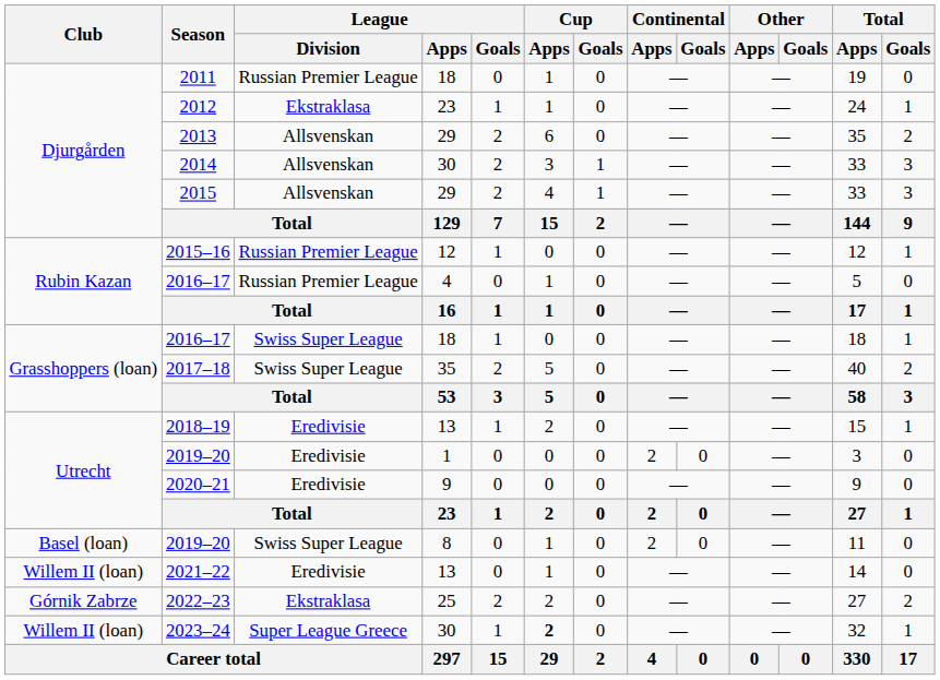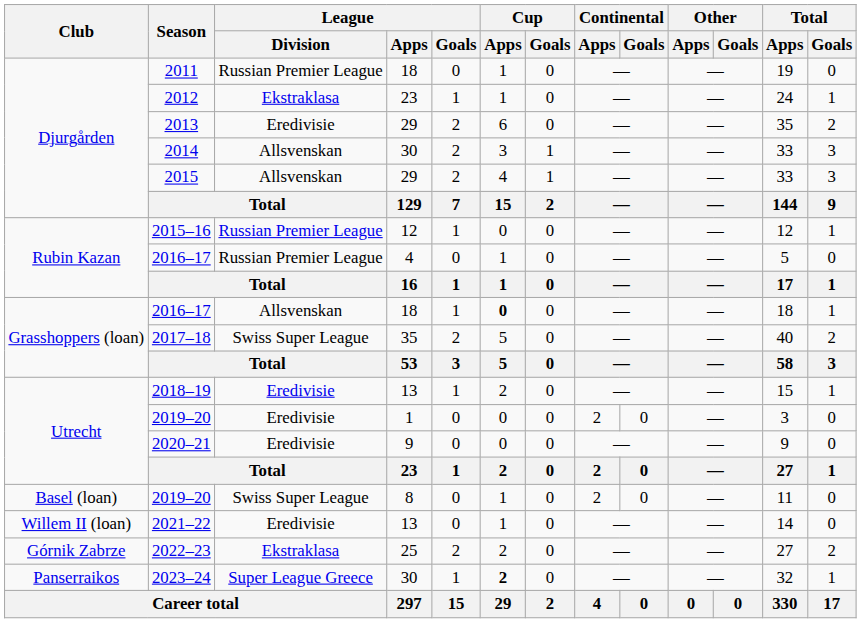 <table class="wikitable" style="text-align: center">
 <tr>
 <th rowspan="2">Club</th>
 <th rowspan="2">Season</th>
 <th colspan="3">League</th>
 <th colspan="2">Cup</th>
 <th colspan="2">Continental</th>
 <th colspan="2">Other</th>
 <th colspan="2">Total</th>
 </tr>
 <tr>
 <th>Division</th>
 <th>Apps</th>
 <th>Goals</th>
 <th>Apps</th>
 <th>Goals</th>
 <th>Apps</th>
 <th>Goals</th>
 <th>Apps</th>
 <th>Goals</th>
 <th>Apps</th>
 <th>Goals</th>
 </tr>
 <tr>
 <td rowspan="6"><a href='#'>Djurgården</a></td>
 <td><a href='#'>2011</a></td>
 <td>Russian Premier League</td>
 <td>18</td>
 <td>0</td>
 <td>1</td>
 <td>0</td>
 <td colspan="2">—</td>
 <td colspan="2">—</td>
 <td>19</td>
 <td>0</td>
 </tr>
 <tr>
 <td><a href='#'>2012</a></td>
 <td><a href='#'>Ekstraklasa</a></td>
 <td>23</td>
 <td>1</td>
 <td>1</td>
 <td>0</td>
 <td colspan="2">—</td>
 <td colspan="2">—</td>
 <td>24</td>
 <td>1</td>
 </tr>
 <tr>
 <td><a href='#'>2013</a></td>
-<td>Allsvenskan</td>
+<td>Eredivisie</td>
 <td>29</td>
 <td>2</td>
 <td>6</td>
 <td>0</td>
 <td colspan="2">—</td>
 <td colspan="2">—</td>
 <td>35</td>
 <td>2</td>
 </tr>
 <tr>
 <td><a href='#'>2014</a></td>
 <td>Allsvenskan</td>
 <td>30</td>
 <td>2</td>
 <td>3</td>
 <td>1</td>
 <td colspan="2">—</td>
 <td colspan="2">—</td>
 <td>33</td>
 <td>3</td>
 </tr>
 <tr>
 <td><a href='#'>2015</a></td>
 <td>Allsvenskan</td>
 <td>29</td>
 <td>2</td>
 <td>4</td>
 <td>1</td>
 <td colspan="2">—</td>
 <td colspan="2">—</td>
 <td>33</td>
 <td>3</td>
 </tr>
 <tr>
 <th colspan="2">Total</th>
 <th>129</th>
 <th>7</th>
 <th>15</th>
 <th>2</th>
 <th colspan="2">—</th>
 <th colspan="2">—</th>
 <th>144</th>
 <th>9</th>
 </tr>
 <tr>
 <td rowspan="3"><a href='#'>Rubin Kazan</a></td>
 <td><a href='#'>2015–16</a></td>
 <td><a href='#'>Russian Premier League</a></td>
 <td>12</td>
 <td>1</td>
 <td>0</td>
 <td>0</td>
 <td colspan="2">—</td>
 <td colspan="2">—</td>
 <td>12</td>
 <td>1</td>
 </tr>
 <tr>
 <td><a href='#'>2016–17</a></td>
 <td>Russian Premier League</td>
 <td>4</td>
 <td>0</td>
 <td>1</td>
 <td>0</td>
 <td colspan="2">—</td>
 <td colspan="2">—</td>
 <td>5</td>
 <td>0</td>
 </tr>
 <tr>
 <th colspan="2">Total</th>
 <th>16</th>
 <th>1</th>
 <th>1</th>
 <th>0</th>
 <th colspan="2">—</th>
 <th colspan="2">—</th>
 <th>17</th>
 <th>1</th>
 </tr>
 <tr>
 <td rowspan="3"><a href='#'>Grasshoppers</a> (loan)</td>
 <td><a href='#'>2016–17</a></td>
-<td><a href='#'>Swiss Super League</a></td>
+<td>Allsvenskan</td>
 <td>18</td>
 <td>1</td>
-<td>0</td>
+<td><strong>0</strong></td>
 <td>0</td>
 <td colspan="2">—</td>
 <td colspan="2">—</td>
 <td>18</td>
 <td>1</td>
 </tr>
 <tr>
 <td><a href='#'>2017–18</a></td>
 <td>Swiss Super League</td>
 <td>35</td>
 <td>2</td>
 <td>5</td>
 <td>0</td>
 <td colspan="2">—</td>
 <td colspan="2">—</td>
 <td>40</td>
 <td>2</td>
 </tr>
 <tr>
 <th colspan="2">Total</th>
 <th>53</th>
 <th>3</th>
 <th>5</th>
 <th>0</th>
 <th colspan="2">—</th>
 <th colspan="2">—</th>
 <th>58</th>
 <th>3</th>
 </tr>
 <tr>
 <td rowspan="4"><a href='#'>Utrecht</a></td>
 <td><a href='#'>2018–19</a></td>
 <td><a href='#'>Eredivisie</a></td>
 <td>13</td>
 <td>1</td>
 <td>2</td>
 <td>0</td>
 <td colspan="2">—</td>
 <td colspan="2">—</td>
 <td>15</td>
 <td>1</td>
 </tr>
 <tr>
 <td><a href='#'>2019–20</a></td>
 <td>Eredivisie</td>
 <td>1</td>
 <td>0</td>
 <td>0</td>
 <td>0</td>
 <td>2</td>
 <td>0</td>
 <td colspan="2">—</td>
 <td>3</td>
 <td>0</td>
 </tr>
 <tr>
 <td><a href='#'>2020–21</a></td>
 <td>Eredivisie</td>
 <td>9</td>
 <td>0</td>
 <td>0</td>
 <td>0</td>
 <td colspan="2">—</td>
 <td colspan="2">—</td>
 <td>9</td>
 <td>0</td>
 </tr>
 <tr>
 <th colspan="2">Total</th>
 <th>23</th>
 <th>1</th>
 <th>2</th>
 <th>0</th>
 <th>2</th>
 <th>0</th>
 <th colspan="2">—</th>
 <th>27</th>
 <th>1</th>
 </tr>
 <tr>
 <td><a href='#'>Basel</a> (loan)</td>
 <td><a href='#'>2019–20</a></td>
 <td>Swiss Super League</td>
 <td>8</td>
 <td>0</td>
 <td>1</td>
 <td>0</td>
 <td>2</td>
 <td>0</td>
 <td colspan="2">—</td>
 <td>11</td>
 <td>0</td>
 </tr>
 <tr>
 <td><a href='#'>Willem II</a> (loan)</td>
 <td><a href='#'>2021–22</a></td>
 <td>Eredivisie</td>
 <td>13</td>
 <td>0</td>
 <td>1</td>
 <td>0</td>
 <td colspan="2">—</td>
 <td colspan="2">—</td>
 <td>14</td>
 <td>0</td>
 </tr>
 <tr>
 <td><a href='#'>Górnik Zabrze</a></td>
 <td><a href='#'>2022–23</a></td>
 <td><a href='#'>Ekstraklasa</a></td>
 <td>25</td>
 <td>2</td>
 <td>2</td>
 <td>0</td>
 <td colspan="2">—</td>
 <td colspan="2">—</td>
 <td>27</td>
 <td>2</td>
 </tr>
 <tr>
-<td><a href='#'>Willem II</a> (loan)</td>
+<td><a href='#'>Panserraikos</a></td>
 <td><a href='#'>2023–24</a></td>
 <td><a href='#'>Super League Greece</a></td>
 <td>30</td>
 <td>1</td>
 <td><strong>2</strong></td>
 <td>0</td>
 <td colspan="2">—</td>
 <td colspan="2">—</td>
 <td>32</td>
 <td>1</td>
 </tr>
 <tr>
 <th colspan="3">Career total</th>
 <th>297</th>
 <th>15</th>
 <th>29</th>
 <th>2</th>
 <th>4</th>
 <th>0</th>
 <th>0</th>
 <th>0</th>
 <th>330</th>
 <th>17</th>
 </tr>
 </table>
